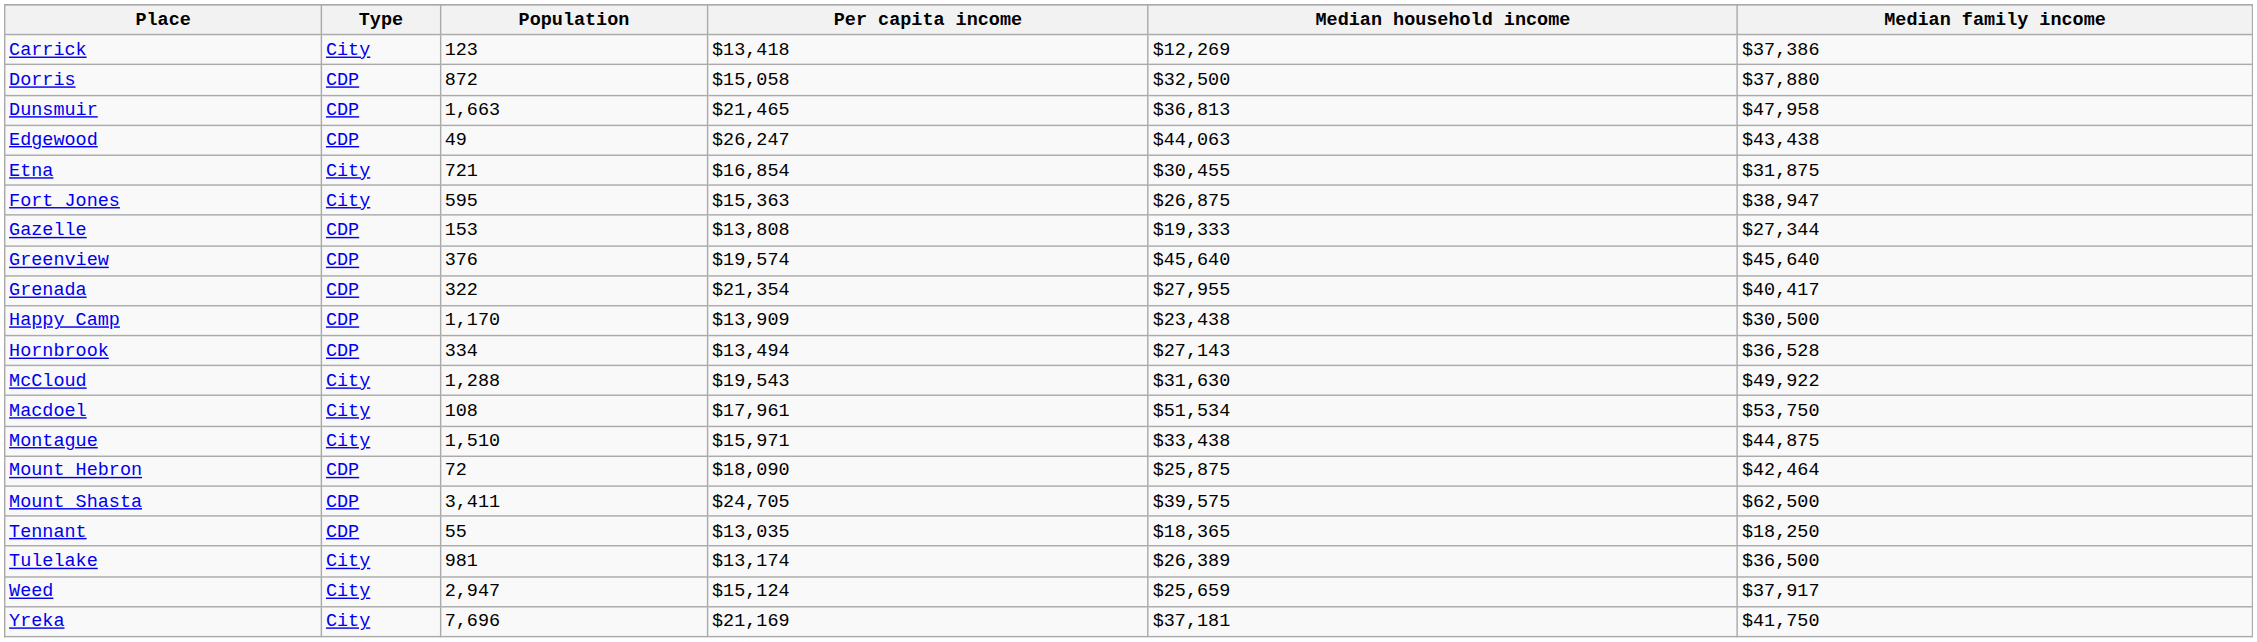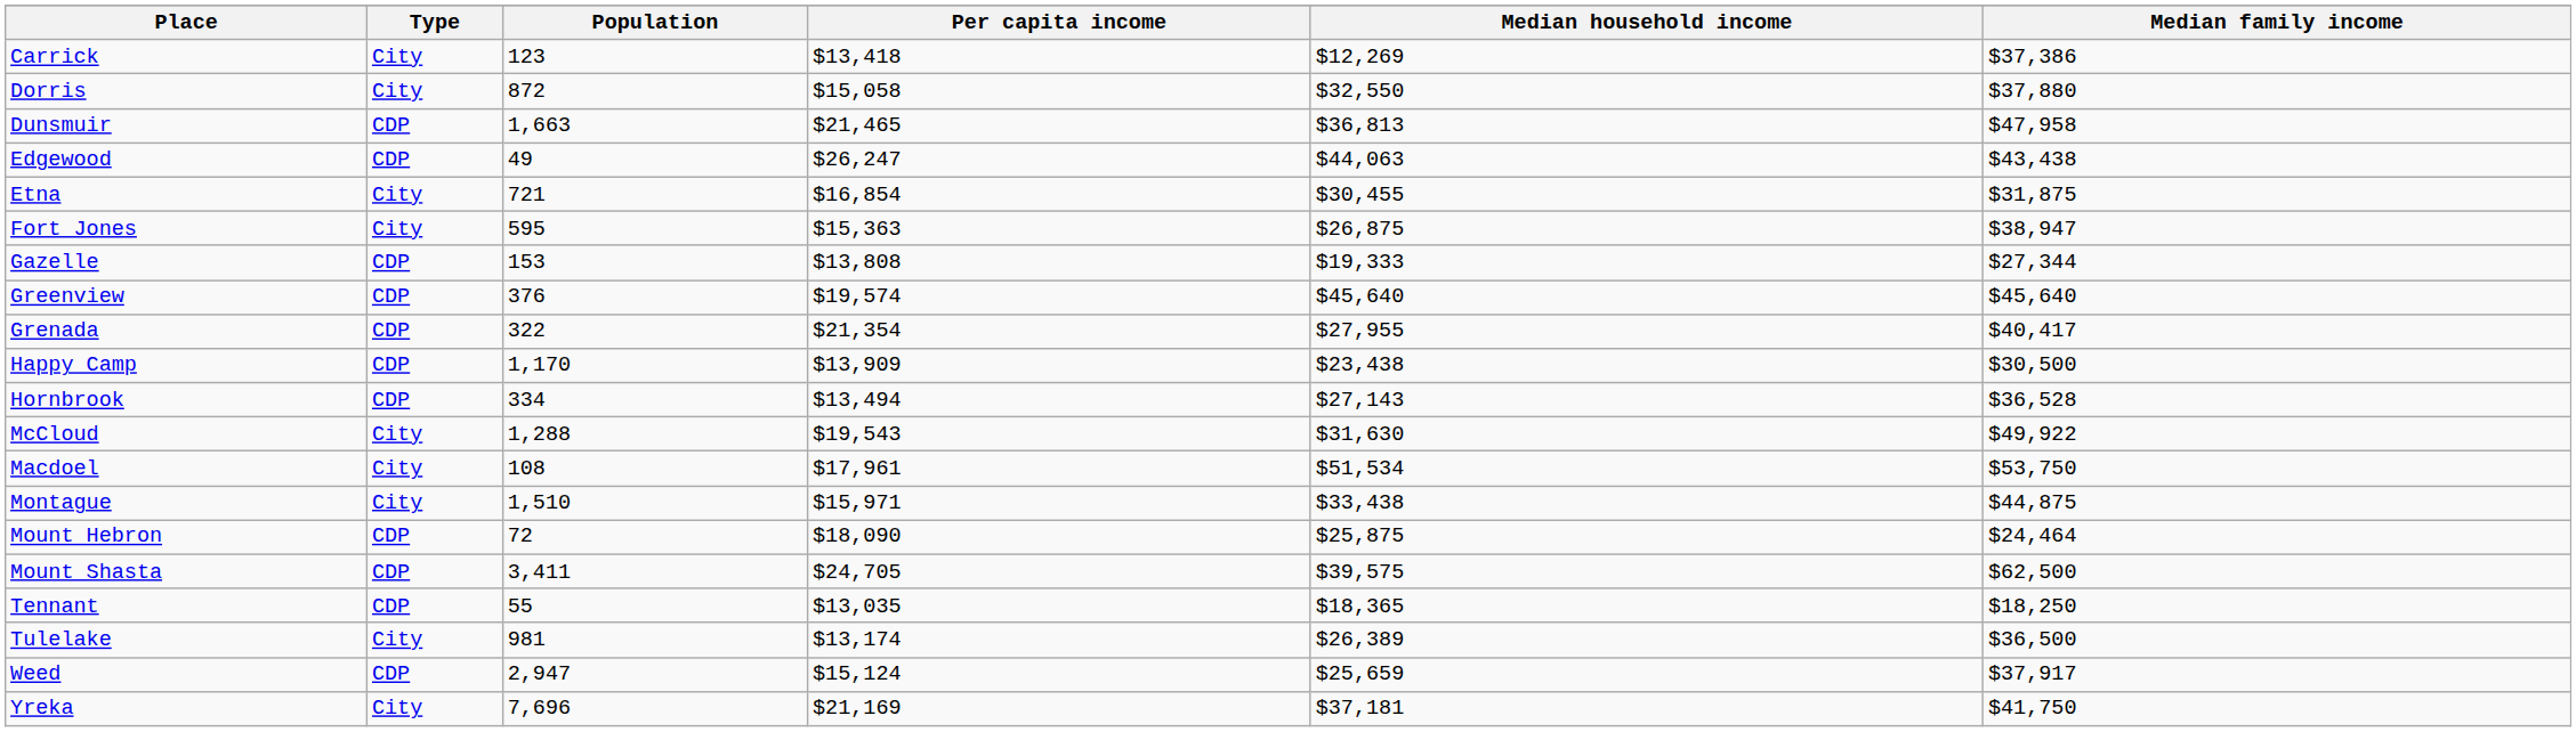 <table class="wikitable collapsible collapsed sortable" style="width: 100%;">
 <tr>
 </tr>
 <tr>
 <th>Place</th>
 <th>Type</th>
 <th>Population</th>
 <th data-sort-type="currency">Per capita income</th>
 <th data-sort-type="currency">Median household income</th>
 <th data-sort-type="currency">Median family income</th>
 </tr>
 <tr>
 <td><a href='#'>Carrick</a></td>
 <td><a href='#'>City</a></td>
 <td>123</td>
 <td>$13,418</td>
 <td>$12,269</td>
 <td>$37,386</td>
 </tr>
 <tr>
 <td><a href='#'>Dorris</a></td>
-<td><a href='#'>CDP</a></td>
+<td><a href='#'>City</a></td>
 <td>872</td>
 <td>$15,058</td>
-<td>$32,500</td>
+<td>$32,550</td>
 <td>$37,880</td>
 </tr>
 <tr>
 <td><a href='#'>Dunsmuir</a></td>
 <td><a href='#'>CDP</a></td>
 <td>1,663</td>
 <td>$21,465</td>
 <td>$36,813</td>
 <td>$47,958</td>
 </tr>
 <tr>
 <td><a href='#'>Edgewood</a></td>
 <td><a href='#'>CDP</a></td>
 <td>49</td>
 <td>$26,247</td>
 <td>$44,063</td>
 <td>$43,438</td>
 </tr>
 <tr>
 <td><a href='#'>Etna</a></td>
 <td><a href='#'>City</a></td>
 <td>721</td>
 <td>$16,854</td>
 <td>$30,455</td>
 <td>$31,875</td>
 </tr>
 <tr>
 <td><a href='#'>Fort Jones</a></td>
 <td><a href='#'>City</a></td>
 <td>595</td>
 <td>$15,363</td>
 <td>$26,875</td>
 <td>$38,947</td>
 </tr>
 <tr>
 <td><a href='#'>Gazelle</a></td>
 <td><a href='#'>CDP</a></td>
 <td>153</td>
 <td>$13,808</td>
 <td>$19,333</td>
 <td>$27,344</td>
 </tr>
 <tr>
 <td><a href='#'>Greenview</a></td>
 <td><a href='#'>CDP</a></td>
 <td>376</td>
 <td>$19,574</td>
 <td>$45,640</td>
 <td>$45,640</td>
 </tr>
 <tr>
 <td><a href='#'>Grenada</a></td>
 <td><a href='#'>CDP</a></td>
 <td>322</td>
 <td>$21,354</td>
 <td>$27,955</td>
 <td>$40,417</td>
 </tr>
 <tr>
 <td><a href='#'>Happy Camp</a></td>
 <td><a href='#'>CDP</a></td>
 <td>1,170</td>
 <td>$13,909</td>
 <td>$23,438</td>
 <td>$30,500</td>
 </tr>
 <tr>
 <td><a href='#'>Hornbrook</a></td>
 <td><a href='#'>CDP</a></td>
 <td>334</td>
 <td>$13,494</td>
 <td>$27,143</td>
 <td>$36,528</td>
 </tr>
 <tr>
 <td><a href='#'>McCloud</a></td>
 <td><a href='#'>City</a></td>
 <td>1,288</td>
 <td>$19,543</td>
 <td>$31,630</td>
 <td>$49,922</td>
 </tr>
 <tr>
 <td><a href='#'>Macdoel</a></td>
 <td><a href='#'>City</a></td>
 <td>108</td>
 <td>$17,961</td>
 <td>$51,534</td>
 <td>$53,750</td>
 </tr>
 <tr>
 <td><a href='#'>Montague</a></td>
 <td><a href='#'>City</a></td>
 <td>1,510</td>
 <td>$15,971</td>
 <td>$33,438</td>
 <td>$44,875</td>
 </tr>
 <tr>
 <td><a href='#'>Mount Hebron</a></td>
 <td><a href='#'>CDP</a></td>
 <td>72</td>
 <td>$18,090</td>
 <td>$25,875</td>
-<td>$42,464</td>
+<td>$24,464</td>
 </tr>
 <tr>
 <td><a href='#'>Mount Shasta</a></td>
 <td><a href='#'>CDP</a></td>
 <td>3,411</td>
 <td>$24,705</td>
 <td>$39,575</td>
 <td>$62,500</td>
 </tr>
 <tr>
 <td><a href='#'>Tennant</a></td>
 <td><a href='#'>CDP</a></td>
 <td>55</td>
 <td>$13,035</td>
 <td>$18,365</td>
 <td>$18,250</td>
 </tr>
 <tr>
 <td><a href='#'>Tulelake</a></td>
 <td><a href='#'>City</a></td>
 <td>981</td>
 <td>$13,174</td>
 <td>$26,389</td>
 <td>$36,500</td>
 </tr>
 <tr>
 <td><a href='#'>Weed</a></td>
-<td><a href='#'>City</a></td>
+<td><a href='#'>CDP</a></td>
 <td>2,947</td>
 <td>$15,124</td>
 <td>$25,659</td>
 <td>$37,917</td>
 </tr>
 <tr>
 <td><a href='#'>Yreka</a></td>
 <td><a href='#'>City</a></td>
 <td>7,696</td>
 <td>$21,169</td>
 <td>$37,181</td>
 <td>$41,750</td>
 </tr>
 </table>
